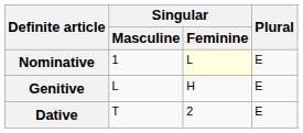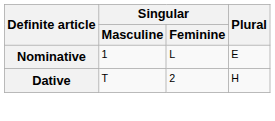 <table class="wikitable mw-collapsible">
 <tr>
 <th rowspan="2">Definite article</th>
 <th colspan="2">Singular</th>
 <th rowspan="2">Plural</th>
 </tr>
 <tr>
 <th>Masculine</th>
 <th>Feminine</th>
 </tr>
 <tr>
 <th>Nominative</th>
 <td><sup>1</sup></td>
-<td style="background: lightyellow;"><sup>L</sup></td>
-<td><sup>E</sup></td>
-</tr>
-<tr>
-<th>Genitive</th>
 <td><sup>L</sup></td>
-<td><sup>H</sup></td>
 <td><sup>E</sup></td>
 </tr>
 <tr>
 <th>Dative</th>
 <td><sup>T</sup></td>
 <td><sup>2</sup></td>
-<td><sup>E</sup></td>
+<td><sup>H</sup></td>
 </tr>
 </table>
